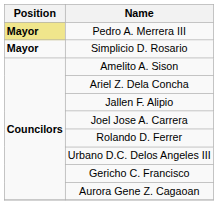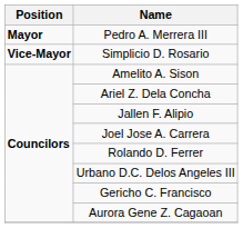 <table class="wikitable" style="line-height:1.20em; font-size:100%;">
 <tr>
 <th>Position</th>
 <th>Name</th>
 </tr>
 <tr>
-<td style="background: khaki;"><strong>Mayor</strong></td>
+<td><strong>Mayor</strong></td>
 <td style="text-align:center;">Pedro A. Merrera III</td>
 </tr>
 <tr>
-<td><strong>Mayor</strong></td>
+<td><strong>Vice-Mayor</strong></td>
 <td style="text-align:center;">Simplicio D. Rosario</td>
 </tr>
 <tr>
 <td rowspan=8><strong>Councilors</strong></td>
 <td style="text-align:center;">Amelito A. Sison</td>
 </tr>
 <tr>
 <td style="text-align:center;">Ariel Z. Dela Concha</td>
 </tr>
 <tr>
 <td style="text-align:center;">Jallen F. Alipio</td>
 </tr>
 <tr>
 <td style="text-align:center;">Joel Jose A. Carrera</td>
 </tr>
 <tr>
 <td style="text-align:center;">Rolando D. Ferrer</td>
 </tr>
 <tr>
 <td style="text-align:center;">Urbano D.C. Delos Angeles III</td>
 </tr>
 <tr>
 <td style="text-align:center;">Gericho C. Francisco</td>
 </tr>
 <tr>
 <td style="text-align:center;">Aurora Gene Z. Cagaoan</td>
 </tr>
 <tr>
 </tr>
 </table>
